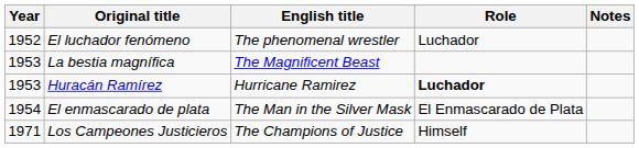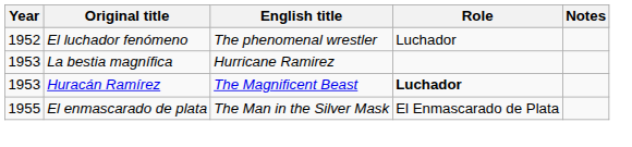 <table class="wikitable">
 <tr style="background:#ccc; text-align:center;">
 <th>Year</th>
 <th>Original title</th>
 <th>English title</th>
 <th>Role</th>
 <th class="unsortable">Notes</th>
 </tr>
 <tr>
 <td>1952</td>
 <td><em>El luchador fenómeno</em></td>
 <td><em>The phenomenal wrestler</em></td>
 <td>Luchador</td>
 <td></td>
 </tr>
 <tr>
 <td>1953</td>
 <td><em>La bestia magnífica</em></td>
-<td><em><a href='#'>The Magnificent Beast</a></em></td>
+<td><em>Hurricane Ramirez</em></td>
 <td></td>
 <td></td>
 </tr>
 <tr>
 <td>1953</td>
 <td><em><a href='#'>Huracán Ramírez</a></em></td>
-<td><em>Hurricane Ramirez</em></td>
+<td><em><a href='#'>The Magnificent Beast</a></em></td>
 <td><strong>Luchador</strong></td>
 <td></td>
 </tr>
 <tr>
-<td>1954</td>
+<td>1955</td>
 <td><em>El enmascarado de plata</em></td>
 <td><em>The Man in the Silver Mask</em></td>
 <td>El Enmascarado de Plata</td>
 <td></td>
 </tr>
-<tr>
-<td>1971</td>
-<td><em>Los Campeones Justicieros</em></td>
-<td><em>The Champions of Justice</em></td>
-<td>Himself</td>
-<td></td>
-</tr>
 </table>
